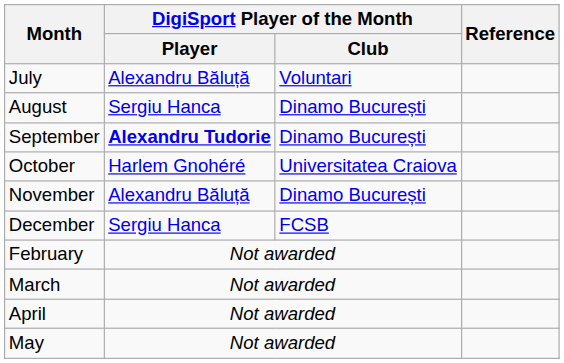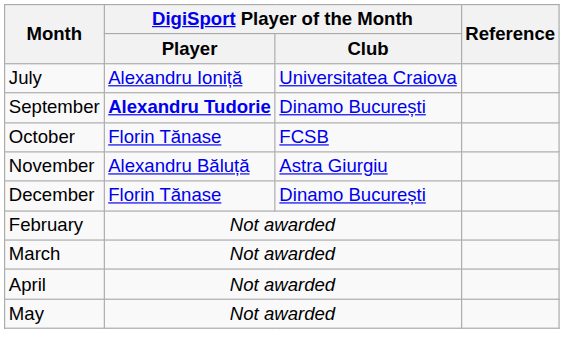 <table class="wikitable">
 <tr>
 <th rowspan="2">Month</th>
 <th colspan="2"><a href='#'>DigiSport</a> Player of the Month</th>
 <th rowspan="2">Reference</th>
 </tr>
 <tr>
 <th>Player</th>
 <th>Club</th>
 </tr>
 <tr>
 <td>July</td>
-<td><a href='#'>Alexandru Băluță</a></td>
-<td><a href='#'>Voluntari</a></td>
-<td align=center></td>
-</tr>
-<tr>
-<td>August</td>
-<td><a href='#'>Sergiu Hanca</a></td>
-<td><a href='#'>Dinamo București</a></td>
+<td><a href='#'>Alexandru Ioniță</a></td>
+<td><a href='#'>Universitatea Craiova</a></td>
 <td align=center></td>
 </tr>
 <tr>
 <td>September</td>
 <td><strong><a href='#'>Alexandru Tudorie</a></strong></td>
 <td><a href='#'>Dinamo București</a></td>
 <td align=center></td>
 </tr>
 <tr>
 <td>October</td>
-<td><a href='#'>Harlem Gnohéré</a></td>
-<td><a href='#'>Universitatea Craiova</a></td>
+<td><a href='#'>Florin Tănase</a></td>
+<td><a href='#'>FCSB</a></td>
 <td align=center></td>
 </tr>
 <tr>
 <td>November</td>
 <td><a href='#'>Alexandru Băluță</a></td>
-<td><a href='#'>Dinamo București</a></td>
+<td><a href='#'>Astra Giurgiu</a></td>
 <td align=center></td>
 </tr>
 <tr>
 <td>December</td>
-<td><a href='#'>Sergiu Hanca</a></td>
-<td><a href='#'>FCSB</a></td>
+<td><a href='#'>Florin Tănase</a></td>
+<td><a href='#'>Dinamo București</a></td>
 <td align=center></td>
 </tr>
 <tr>
 <td>February</td>
 <td align=center colspan="2"><em>Not awarded</em></td>
 <td align=center></td>
 </tr>
 <tr>
 <td>March</td>
 <td align=center colspan="2"><em>Not awarded</em></td>
 <td align=center></td>
 </tr>
 <tr>
 <td>April</td>
 <td align=center colspan="2"><em>Not awarded</em></td>
 <td align=center></td>
 </tr>
 <tr>
 <td>May</td>
 <td align=center colspan="2"><em>Not awarded</em></td>
 <td align=center></td>
 </tr>
 </table>
